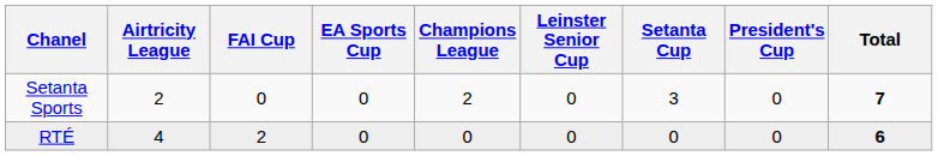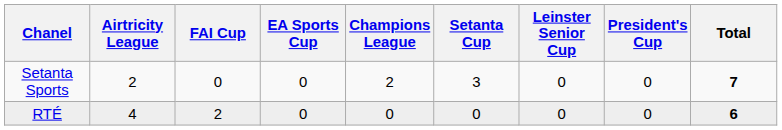 <table class="wikitable" style="font-size: 95%; text-align: center;">
 <tr>
 <th width=80><a href='#'>Chanel</a></th>
 <th width=80><a href='#'>Airtricity League</a></th>
 <th width=80><a href='#'>FAI Cup</a></th>
 <th width=80><a href='#'>EA Sports Cup</a></th>
 <th width=80><a href='#'>Champions League</a></th>
+<th width=80><a href='#'>Setanta Cup</a></th>
 <th width=80><a href='#'>Leinster Senior Cup</a></th>
-<th width=80><a href='#'>Setanta Cup</a></th>
 <th width=80><a href='#'>President's Cup</a></th>
 <th width=80>Total</th>
 </tr>
 <tr>
 <td><a href='#'>Setanta Sports</a></td>
 <td>2</td>
 <td>0</td>
 <td>0</td>
 <td>2</td>
+<td>3</td>
 <td>0</td>
-<td>3</td>
 <td>0</td>
 <td><strong>7</strong></td>
 </tr>
 <tr bgcolor=#EEEEEE>
 <td><a href='#'>RTÉ</a></td>
 <td>4</td>
 <td>2</td>
 <td>0</td>
 <td>0</td>
 <td>0</td>
 <td>0</td>
 <td>0</td>
 <td><strong>6</strong></td>
 </tr>
 </table>
